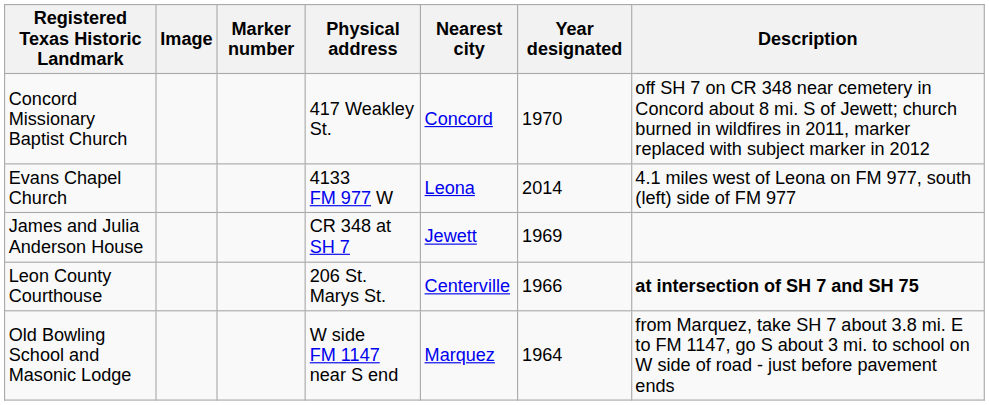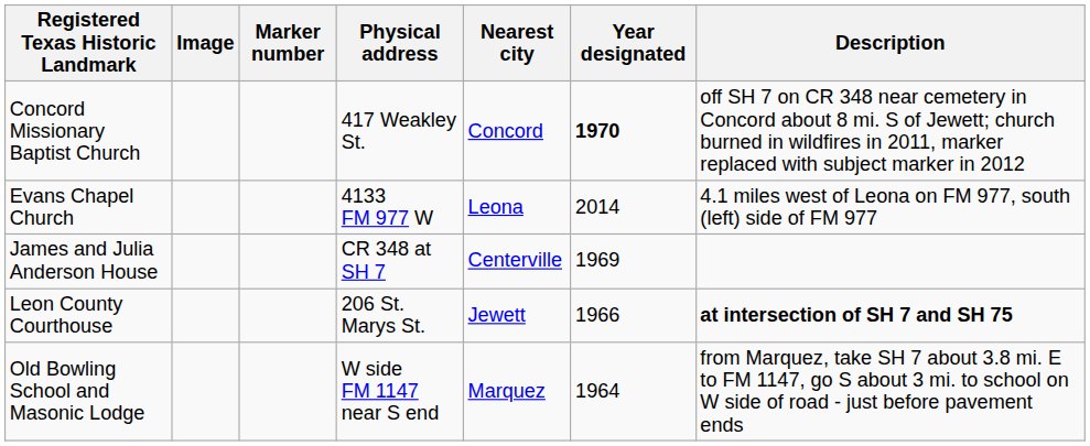 <table class="wikitable sortable">
 <tr>
 <th>Registered Texas Historic Landmark</th>
 <th>Image</th>
 <th>Marker number</th>
 <th>Physical address</th>
 <th>Nearest city</th>
 <th>Year designated</th>
 <th>Description</th>
 </tr>
 <tr>
 <td>Concord Missionary Baptist Church</td>
 <td></td>
 <td></td>
 <td>417 Weakley St.<br></td>
 <td><a href='#'>Concord</a></td>
-<td>1970</td>
+<td><strong>1970</strong></td>
 <td>off SH 7 on CR 348 near cemetery in Concord about 8 mi. S of Jewett; church burned in wildfires in 2011, marker replaced with subject marker in 2012</td>
 </tr>
 <tr>
 <td>Evans Chapel Church</td>
 <td></td>
 <td></td>
 <td>4133 <a href='#'>FM 977</a> W<br></td>
 <td><a href='#'>Leona</a></td>
 <td>2014</td>
 <td>4.1 miles west of Leona on FM 977, south (left) side of FM 977</td>
 </tr>
 <tr>
 <td>James and Julia Anderson House</td>
 <td></td>
 <td></td>
 <td>CR 348 at <a href='#'>SH 7</a><br></td>
-<td><a href='#'>Jewett</a></td>
+<td><a href='#'>Centerville</a></td>
 <td>1969</td>
 <td></td>
 </tr>
 <tr>
 <td>Leon County Courthouse</td>
 <td></td>
 <td></td>
 <td>206 St. Marys St.<br></td>
-<td><a href='#'>Centerville</a></td>
+<td><a href='#'>Jewett</a></td>
 <td>1966</td>
 <td><strong>at intersection of SH 7 and SH 75</strong></td>
 </tr>
 <tr>
 <td>Old Bowling School and Masonic Lodge</td>
 <td></td>
 <td></td>
 <td>W side <a href='#'>FM 1147</a> near S end<br></td>
 <td><a href='#'>Marquez</a></td>
 <td>1964</td>
 <td>from Marquez, take SH 7 about 3.8 mi. E to FM 1147, go S about 3 mi. to school on W side of road - just before pavement ends</td>
 </tr>
 </table>
